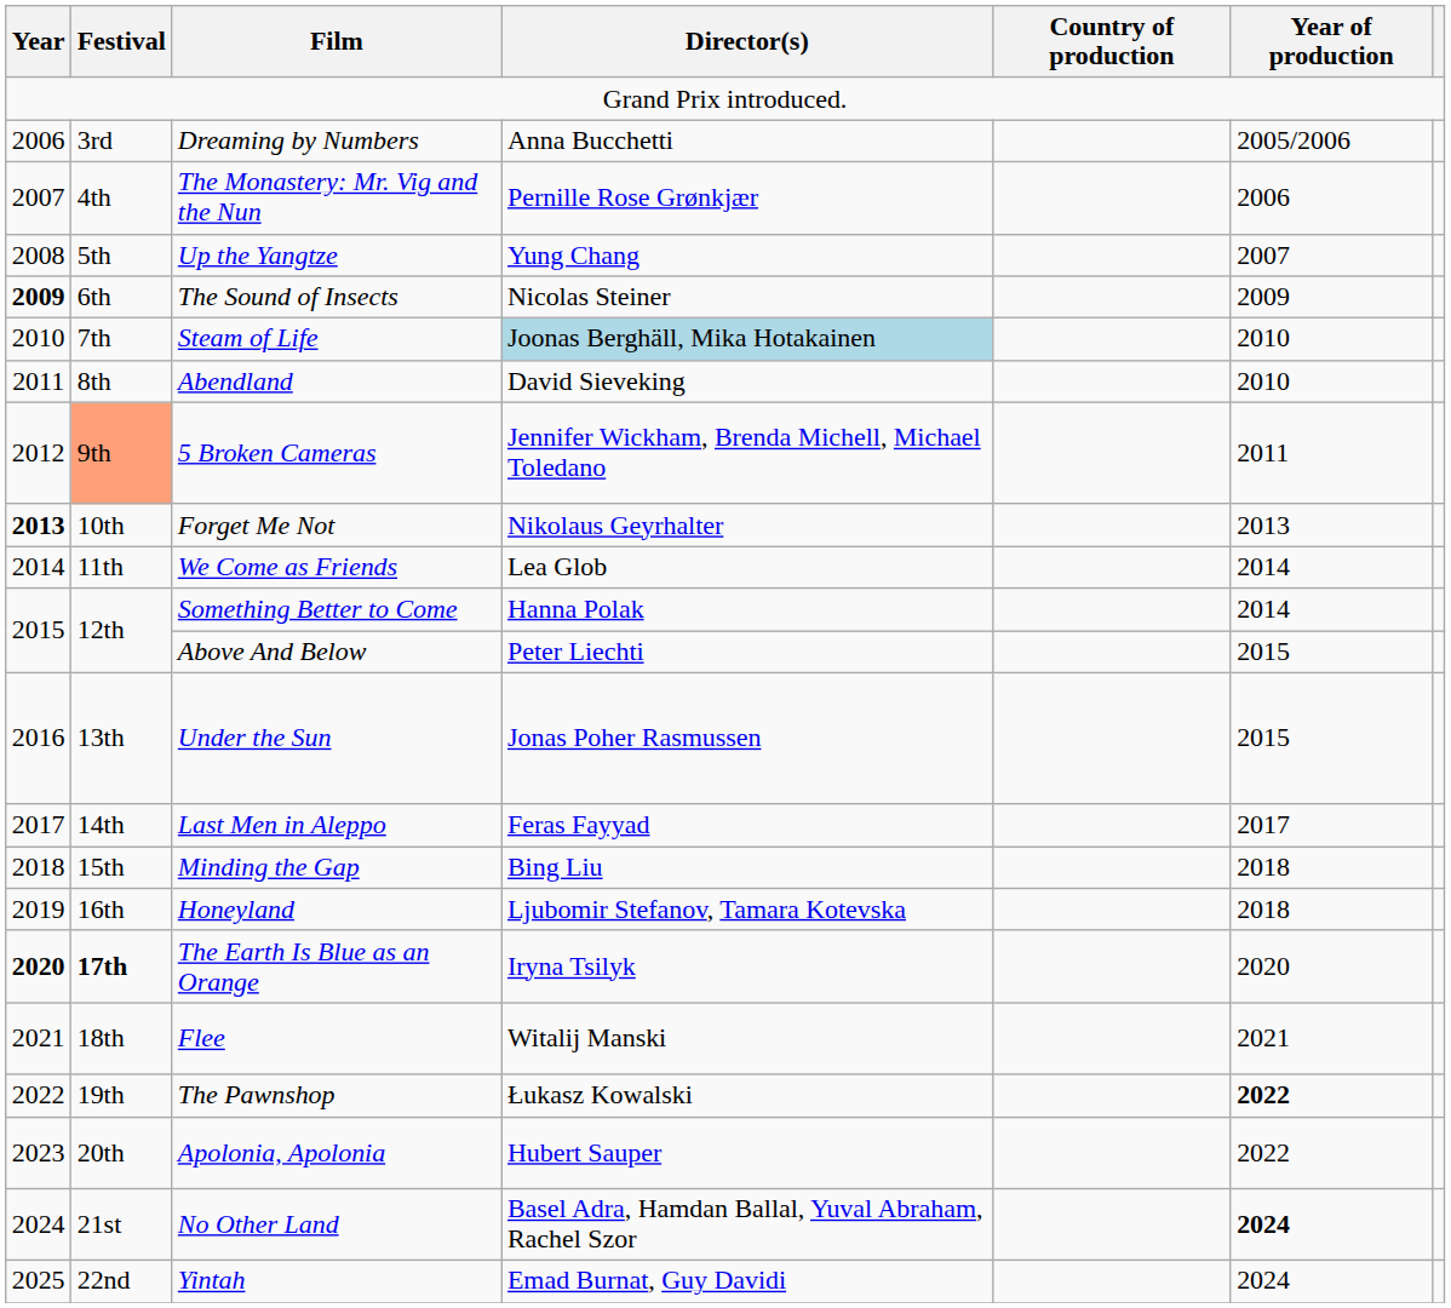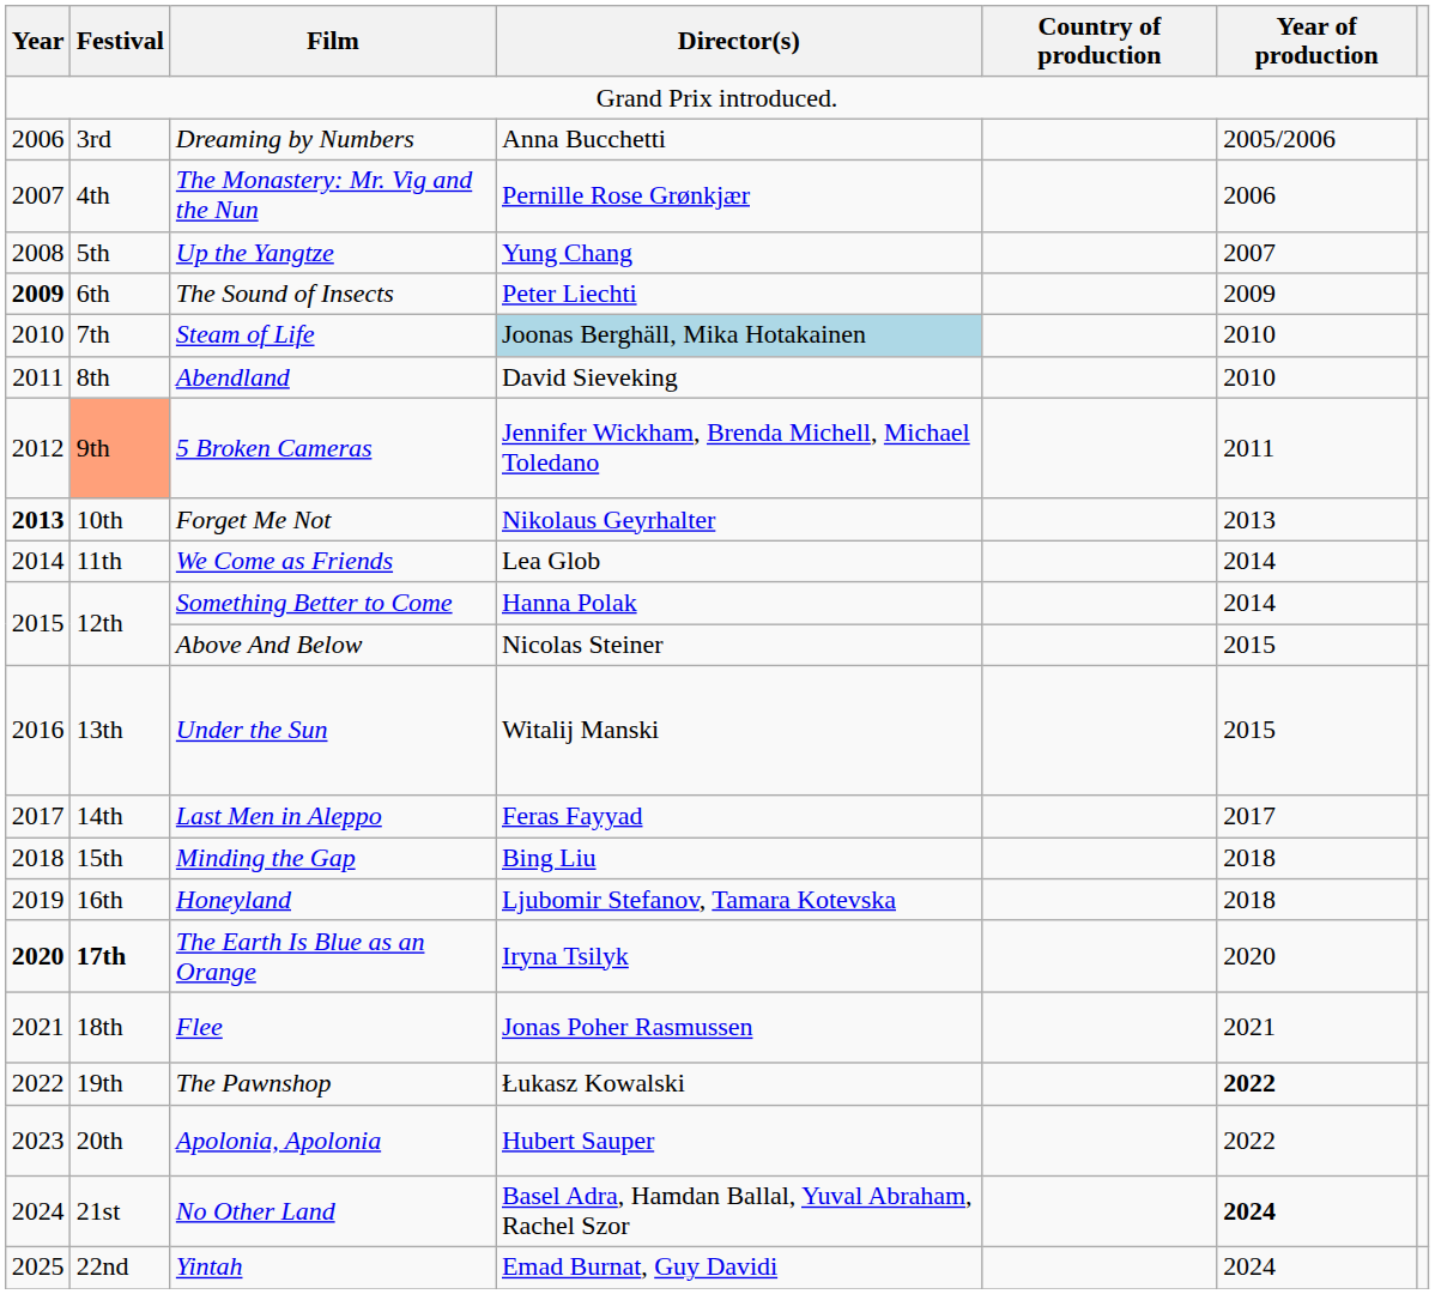 <table class="wikitable">
 <tr>
 <th>Year</th>
 <th>Festival</th>
 <th>Film</th>
 <th>Director(s)</th>
 <th width="136px">Country of production</th>
 <th>Year of production</th>
 <th></th>
 </tr>
 <tr>
 <td colspan="7" style="text-align: center;">Grand Prix introduced.</td>
 </tr>
 <tr>
 <td style="text-align: center">2006</td>
 <td>3rd</td>
 <td><em>Dreaming by Numbers</em></td>
 <td>Anna Bucchetti</td>
 <td><br></td>
 <td>2005/2006</td>
 <td></td>
 </tr>
 <tr>
 <td style="text-align: center">2007</td>
 <td>4th</td>
 <td><em><a href='#'>The Monastery: Mr. Vig and the Nun</a></em></td>
 <td><a href='#'>Pernille Rose Grønkjær</a></td>
 <td></td>
 <td>2006</td>
 <td></td>
 </tr>
 <tr>
 <td style="text-align: center">2008</td>
 <td>5th</td>
 <td><em><a href='#'>Up the Yangtze</a></em></td>
 <td><a href='#'>Yung Chang</a></td>
 <td></td>
 <td>2007</td>
 <td></td>
 </tr>
 <tr>
 <td style="text-align: center"><strong>2009</strong></td>
 <td>6th</td>
 <td><em>The Sound of Insects</em></td>
-<td>Nicolas Steiner</td>
+<td><a href='#'>Peter Liechti</a></td>
 <td></td>
 <td>2009</td>
 <td></td>
 </tr>
 <tr>
 <td style="text-align: center">2010</td>
 <td>7th</td>
 <td><em><a href='#'>Steam of Life</a></em></td>
 <td style="background: lightblue;">Joonas Berghäll, Mika Hotakainen</td>
 <td></td>
 <td>2010</td>
 <td></td>
 </tr>
 <tr>
 <td style="text-align: center">2011</td>
 <td>8th</td>
 <td><em><a href='#'>Abendland</a></em></td>
 <td>David Sieveking</td>
 <td></td>
 <td>2010</td>
 <td></td>
 </tr>
 <tr>
 <td style="text-align: center">2012</td>
 <td style="background: lightsalmon;">9th</td>
 <td><em><a href='#'>5 Broken Cameras</a></em></td>
 <td><a href='#'>Jennifer Wickham</a>, <a href='#'>Brenda Michell</a>, <a href='#'>Michael Toledano</a></td>
 <td><br><br><br></td>
 <td>2011</td>
 <td></td>
 </tr>
 <tr>
 <td style="text-align: center"><strong>2013</strong></td>
 <td>10th</td>
 <td><em>Forget Me Not</em></td>
 <td><a href='#'>Nikolaus Geyrhalter</a></td>
 <td></td>
 <td>2013</td>
 <td></td>
 </tr>
 <tr>
 <td style="text-align: center">2014</td>
 <td>11th</td>
 <td><em><a href='#'>We Come as Friends</a></em></td>
 <td>Lea Glob</td>
 <td><br></td>
 <td>2014</td>
 <td></td>
 </tr>
 <tr>
 <td style="text-align: center" rowspan="2">2015</td>
 <td rowspan="2">12th</td>
 <td><em><a href='#'>Something Better to Come</a></em></td>
 <td><a href='#'>Hanna Polak</a></td>
 <td></td>
 <td>2014</td>
 <td></td>
 </tr>
 <tr>
 <td><em>Above And Below</em></td>
-<td><a href='#'>Peter Liechti</a></td>
+<td>Nicolas Steiner</td>
 <td><br></td>
 <td>2015</td>
 <td></td>
 </tr>
 <tr>
 <td style="text-align: center">2016</td>
 <td>13th</td>
 <td><em><a href='#'>Under the Sun</a></em></td>
-<td><a href='#'>Jonas Poher Rasmussen</a></td>
+<td>Witalij Manski</td>
 <td><br><br><br><br></td>
 <td>2015</td>
 <td></td>
 </tr>
 <tr>
 <td style="text-align: center">2017</td>
 <td>14th</td>
 <td><em><a href='#'>Last Men in Aleppo</a></em></td>
 <td><a href='#'>Feras Fayyad</a></td>
 <td></td>
 <td>2017</td>
 <td></td>
 </tr>
 <tr>
 <td style="text-align: center">2018</td>
 <td>15th</td>
 <td><em><a href='#'>Minding the Gap</a></em></td>
 <td><a href='#'>Bing Liu</a></td>
 <td></td>
 <td>2018</td>
 <td></td>
 </tr>
 <tr>
 <td style="text-align: center">2019</td>
 <td>16th</td>
 <td><em><a href='#'>Honeyland</a></em></td>
 <td><a href='#'>Ljubomir Stefanov</a>, <a href='#'>Tamara Kotevska</a></td>
 <td></td>
 <td>2018</td>
 <td></td>
 </tr>
 <tr>
 <td style="text-align: center"><strong>2020</strong></td>
 <td><strong>17th</strong></td>
 <td><em><a href='#'>The Earth Is Blue as an Orange</a></em></td>
 <td><a href='#'>Iryna Tsilyk</a></td>
 <td><br></td>
 <td>2020</td>
 <td></td>
 </tr>
 <tr>
 <td style="text-align: center">2021</td>
 <td>18th</td>
 <td><em><a href='#'>Flee</a></em></td>
-<td>Witalij Manski</td>
+<td><a href='#'>Jonas Poher Rasmussen</a></td>
 <td><br><br></td>
 <td>2021</td>
 <td></td>
 </tr>
 <tr>
 <td style="text-align: center">2022</td>
 <td>19th</td>
 <td><em>The Pawnshop</em></td>
 <td>Łukasz Kowalski</td>
 <td></td>
 <td><strong>2022</strong></td>
 <td></td>
 </tr>
 <tr>
 <td style="text-align: center">2023</td>
 <td>20th</td>
 <td><em><a href='#'>Apolonia, Apolonia</a></em></td>
 <td><a href='#'>Hubert Sauper</a></td>
 <td><br><br></td>
 <td>2022</td>
 <td></td>
 </tr>
 <tr>
 <td style="text-align: center">2024</td>
 <td>21st</td>
 <td><em><a href='#'>No Other Land</a></em></td>
 <td><a href='#'>Basel Adra</a>, Hamdan Ballal, <a href='#'>Yuval Abraham</a>, Rachel Szor</td>
 <td><br></td>
 <td><strong>2024</strong></td>
 <td></td>
 </tr>
 <tr>
 <td style="text-align: center">2025</td>
 <td>22nd</td>
 <td><em><a href='#'>Yintah</a></em></td>
 <td><a href='#'>Emad Burnat</a>, <a href='#'>Guy Davidi</a></td>
 <td></td>
 <td>2024</td>
 <td></td>
 </tr>
 </table>
